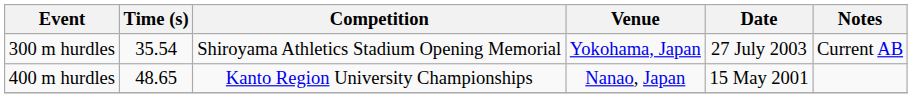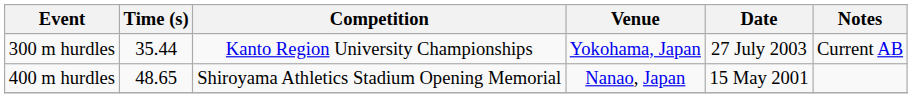 <table class="wikitable" style=text-align:center>
 <tr>
 <th>Event</th>
 <th>Time (s)</th>
 <th>Competition</th>
 <th>Venue</th>
 <th>Date</th>
 <th>Notes</th>
 </tr>
 <tr>
 <td>300 m hurdles</td>
-<td>35.54</td>
-<td>Shiroyama Athletics Stadium Opening Memorial</td>
+<td>35.44</td>
+<td><a href='#'>Kanto Region</a> University Championships</td>
 <td><a href='#'>Yokohama, Japan</a></td>
 <td>27 July 2003</td>
 <td>Current <a href='#'>AB</a></td>
 </tr>
 <tr>
 <td>400 m hurdles</td>
 <td>48.65</td>
-<td><a href='#'>Kanto Region</a> University Championships</td>
+<td>Shiroyama Athletics Stadium Opening Memorial</td>
 <td><a href='#'>Nanao</a>, <a href='#'>Japan</a></td>
 <td>15 May 2001</td>
 <td></td>
 </tr>
 <tr>
 </tr>
 </table>
